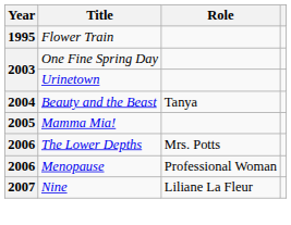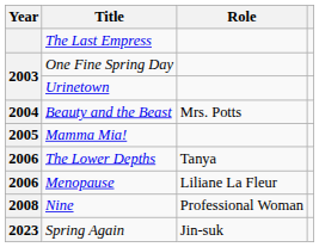 <table class="wikitable plainrowheaders">
 <tr>
 <th scope="col">Year</th>
 <th scope="col">Title</th>
 <th scope="col">Role</th>
 <th scope="col" class="unsortable"></th>
 </tr>
 <tr>
-<th scope="row">1995</th>
-<td><em>Flower Train</em></td>
+<th scope="row"></th>
+<td><em><a href='#'>The Last Empress</a></em></td>
 <td></td>
 <td style="text-align:center"></td>
 </tr>
 <tr>
 <th scope="row" rowspan="2">2003</th>
 <td><em>One Fine Spring Day</em></td>
 <td></td>
 <td style="text-align:center"></td>
 </tr>
 <tr>
 <td><em><a href='#'>Urinetown</a></em></td>
 <td></td>
 <td style="text-align:center"></td>
 </tr>
 <tr>
 <th scope="row">2004</th>
 <td><em><a href='#'>Beauty and the Beast</a></em></td>
-<td>Tanya</td>
+<td>Mrs. Potts</td>
 <td style="text-align:center"></td>
 </tr>
 <tr>
 <th scope="row">2005</th>
 <td><em><a href='#'>Mamma Mia!</a></em></td>
 <td></td>
 <td style="text-align:center"></td>
 </tr>
 <tr>
 <th scope="row">2006</th>
 <td><em><a href='#'>The Lower Depths</a></em></td>
-<td>Mrs. Potts</td>
+<td>Tanya</td>
 <td style="text-align:center"></td>
 </tr>
 <tr>
 <th scope="row">2006</th>
 <td><em><a href='#'>Menopause</a></em></td>
+<td>Liliane La Fleur</td>
+<td style="text-align:center"></td>
+</tr>
+<tr>
+<th scope="row">2008</th>
+<td><em><a href='#'>Nine</a></em></td>
 <td>Professional Woman</td>
 <td style="text-align:center"></td>
 </tr>
 <tr>
-<th scope="row">2007</th>
-<td><em><a href='#'>Nine</a></em></td>
-<td>Liliane La Fleur</td>
+<th scope="row">2023</th>
+<td><em>Spring Again</em></td>
+<td>Jin-suk</td>
 <td style="text-align:center"></td>
 </tr>
 </table>
